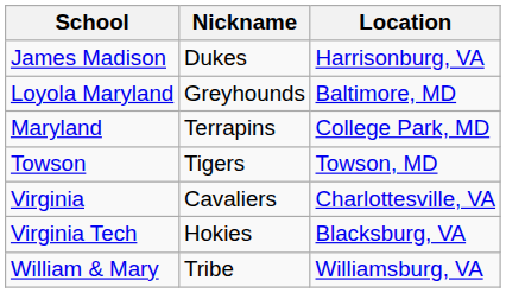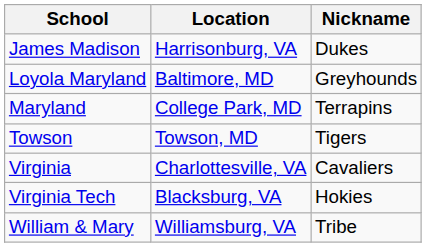 <table class="wikitable sortable">
 <tr>
 <th>School</th>
+<th>Location</th>
 <th>Nickname</th>
-<th>Location</th>
 </tr>
 <tr>
 <td><a href='#'>James Madison</a></td>
+<td><a href='#'>Harrisonburg, VA</a></td>
 <td>Dukes</td>
-<td><a href='#'>Harrisonburg, VA</a></td>
 </tr>
 <tr>
 <td><a href='#'>Loyola Maryland</a></td>
+<td><a href='#'>Baltimore, MD</a></td>
 <td>Greyhounds</td>
-<td><a href='#'>Baltimore, MD</a></td>
 </tr>
 <tr>
 <td><a href='#'>Maryland</a></td>
+<td><a href='#'>College Park, MD</a></td>
 <td>Terrapins</td>
-<td><a href='#'>College Park, MD</a></td>
 </tr>
 <tr>
 <td><a href='#'>Towson</a></td>
+<td><a href='#'>Towson, MD</a></td>
 <td>Tigers</td>
-<td><a href='#'>Towson, MD</a></td>
 </tr>
 <tr>
 <td><a href='#'>Virginia</a></td>
+<td><a href='#'>Charlottesville, VA</a></td>
 <td>Cavaliers</td>
-<td><a href='#'>Charlottesville, VA</a></td>
 </tr>
 <tr>
 <td><a href='#'>Virginia Tech</a></td>
+<td><a href='#'>Blacksburg, VA</a></td>
 <td>Hokies</td>
-<td><a href='#'>Blacksburg, VA</a></td>
 </tr>
 <tr>
 <td><a href='#'>William & Mary</a></td>
+<td><a href='#'>Williamsburg, VA</a></td>
 <td>Tribe</td>
-<td><a href='#'>Williamsburg, VA</a></td>
 </tr>
 </table>
